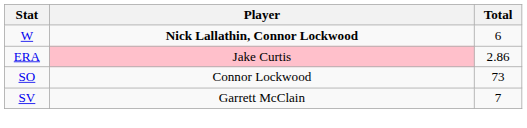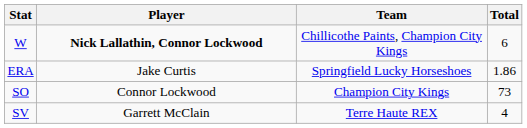 <table class="wikitable"  style="width:50%; text-align:center;">
 <tr>
 <th style="width:5%;">Stat</th>
 <th style="width:55%;">Player</th>
+<th style="width:55%;">Team</th>
 <th style="width:5%;">Total</th>
 </tr>
 <tr>
 <td><a href='#'>W</a></td>
 <td><strong>Nick Lallathin, Connor Lockwood</strong></td>
+<td><a href='#'>Chillicothe Paints</a>, <a href='#'>Champion City Kings</a></td>
 <td>6</td>
 </tr>
 <tr>
 <td><a href='#'>ERA</a></td>
-<td style="background: pink;">Jake Curtis</td>
-<td>2.86</td>
+<td>Jake Curtis</td>
+<td><a href='#'>Springfield Lucky Horseshoes</a></td>
+<td>1.86</td>
 </tr>
 <tr>
 <td><a href='#'>SO</a></td>
 <td>Connor Lockwood</td>
+<td><a href='#'>Champion City Kings</a></td>
 <td>73</td>
 </tr>
 <tr>
 <td><a href='#'>SV</a></td>
 <td>Garrett McClain</td>
-<td>7</td>
+<td><a href='#'>Terre Haute REX</a></td>
+<td>4</td>
 </tr>
 </table>
